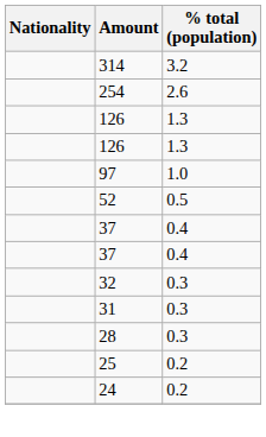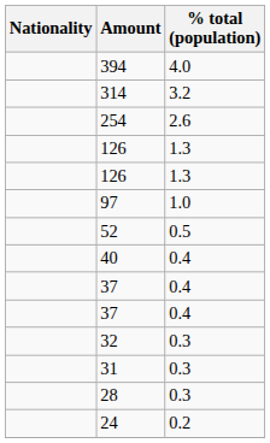 <table class="wikitable floatright">
 <tr>
 <th>Nationality</th>
 <th>Amount</th>
 <th>% total<br>(population)</th>
+</tr>
+<tr>
+<td></td>
+<td>394</td>
+<td>4.0</td>
 </tr>
 <tr>
 <td></td>
 <td>314</td>
 <td>3.2</td>
 </tr>
 <tr>
 <td></td>
 <td>254</td>
 <td>2.6</td>
 </tr>
 <tr>
 <td></td>
 <td>126</td>
 <td>1.3</td>
 </tr>
 <tr>
 <td></td>
 <td>126</td>
 <td>1.3</td>
 </tr>
 <tr>
 <td></td>
 <td>97</td>
 <td>1.0</td>
 </tr>
 <tr>
 <td></td>
 <td>52</td>
 <td>0.5</td>
 </tr>
 <tr>
 <td></td>
+<td>40</td>
+<td>0.4</td>
+</tr>
+<tr>
+<td></td>
 <td>37</td>
 <td>0.4</td>
 </tr>
 <tr>
 <td></td>
 <td>37</td>
 <td>0.4</td>
 </tr>
 <tr>
 <td></td>
 <td>32</td>
 <td>0.3</td>
 </tr>
 <tr>
 <td></td>
 <td>31</td>
 <td>0.3</td>
 </tr>
 <tr>
 <td></td>
 <td>28</td>
 <td>0.3</td>
 </tr>
 <tr>
 <td></td>
-<td>25</td>
-<td>0.2</td>
-</tr>
-<tr>
-<td></td>
 <td>24</td>
 <td>0.2</td>
 </tr>
 <tr>
 </tr>
 </table>
